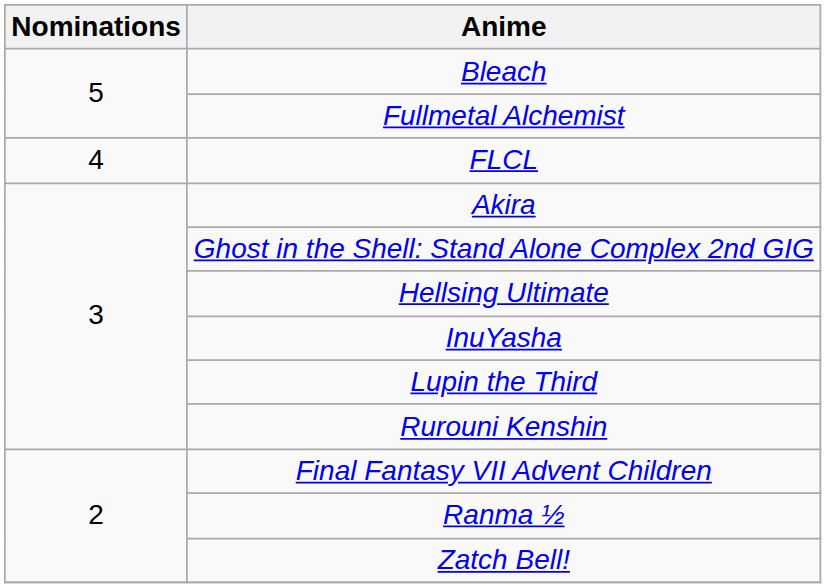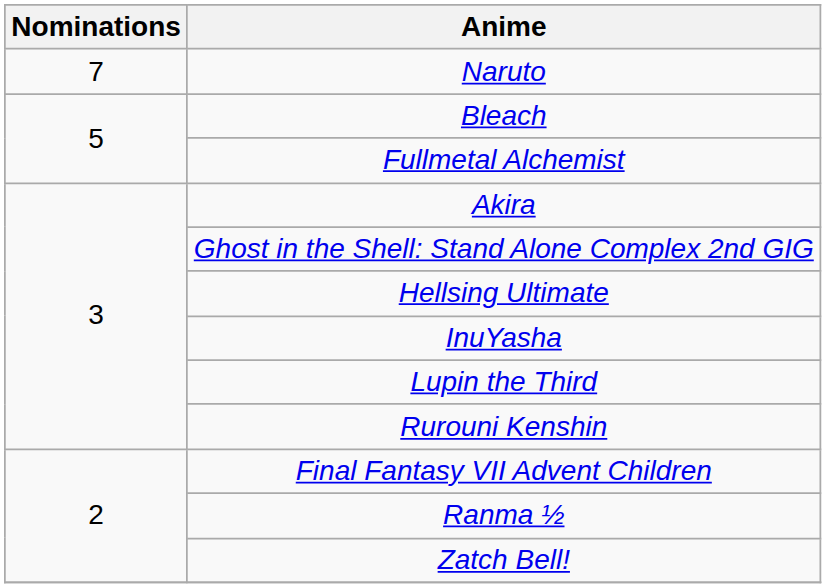 <table class="wikitable" style="text-align: center">
 <tr>
 <th scope="col" width="55">Nominations</th>
 <th scope="col" align="center">Anime</th>
+</tr>
+<tr>
+<td>7</td>
+<td><em><a href='#'>Naruto</a></em></td>
 </tr>
 <tr>
 <td rowspan=2>5</td>
 <td><em><a href='#'>Bleach</a></em></td>
 </tr>
 <tr>
 <td><em><a href='#'>Fullmetal Alchemist</a></em></td>
-</tr>
-<tr>
-<td>4</td>
-<td><em><a href='#'>FLCL</a></em></td>
 </tr>
 <tr>
 <td rowspan=6>3</td>
 <td><em><a href='#'>Akira</a></em></td>
 </tr>
 <tr>
 <td><em><a href='#'>Ghost in the Shell: Stand Alone Complex 2nd GIG</a></em></td>
 </tr>
 <tr>
 <td><em><a href='#'>Hellsing Ultimate</a></em></td>
 </tr>
 <tr>
 <td><em><a href='#'>InuYasha</a></em></td>
 </tr>
 <tr>
 <td><em><a href='#'>Lupin the Third</a></em></td>
 </tr>
 <tr>
 <td><em><a href='#'>Rurouni Kenshin</a></em></td>
 </tr>
 <tr>
 <td rowspan=3>2</td>
 <td><em><a href='#'>Final Fantasy VII Advent Children</a></em></td>
 </tr>
 <tr>
 <td><em><a href='#'>Ranma ½</a></em></td>
 </tr>
 <tr>
 <td><em><a href='#'>Zatch Bell!</a></em></td>
 </tr>
 <tr>
 </tr>
 </table>
